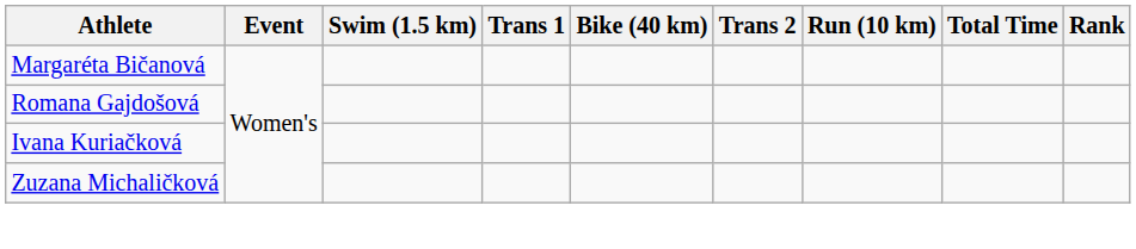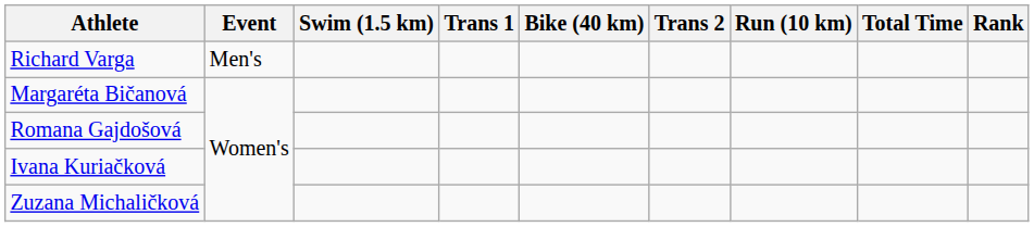 <table class="wikitable" style="font-size:90%">
 <tr>
 <th>Athlete</th>
 <th>Event</th>
 <th>Swim (1.5 km)</th>
 <th>Trans 1</th>
 <th>Bike (40 km)</th>
 <th>Trans 2</th>
 <th>Run (10 km)</th>
 <th>Total Time</th>
 <th>Rank</th>
+</tr>
+<tr align=center>
+<td align=left><a href='#'>Richard Varga</a></td>
+<td align=left>Men's</td>
+<td></td>
+<td></td>
+<td></td>
+<td></td>
+<td></td>
+<td></td>
+<td></td>
 </tr>
 <tr align=center>
 <td align=left><a href='#'>Margaréta Bičanová</a></td>
 <td align=left rowspan=4>Women's</td>
 <td></td>
 <td></td>
 <td></td>
 <td></td>
 <td></td>
 <td></td>
 <td></td>
 </tr>
 <tr align=center>
 <td align=left><a href='#'>Romana Gajdošová</a></td>
 <td></td>
 <td></td>
 <td></td>
 <td></td>
 <td></td>
 <td></td>
 <td></td>
 </tr>
 <tr align=center>
 <td align=left><a href='#'>Ivana Kuriačková</a></td>
 <td></td>
 <td></td>
 <td></td>
 <td></td>
 <td></td>
 <td></td>
 <td></td>
 </tr>
 <tr align=center>
 <td align=left><a href='#'>Zuzana Michaličková</a></td>
 <td></td>
 <td></td>
 <td></td>
 <td></td>
 <td></td>
 <td></td>
 <td></td>
 </tr>
 </table>
